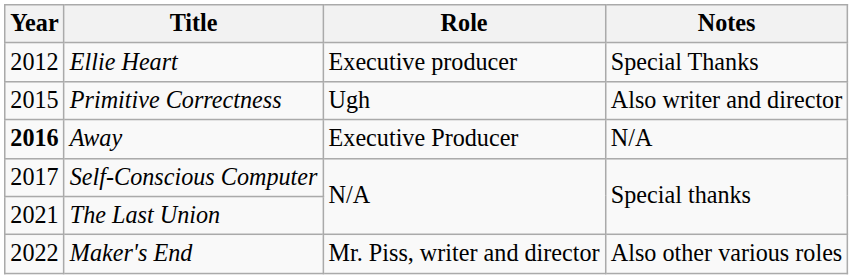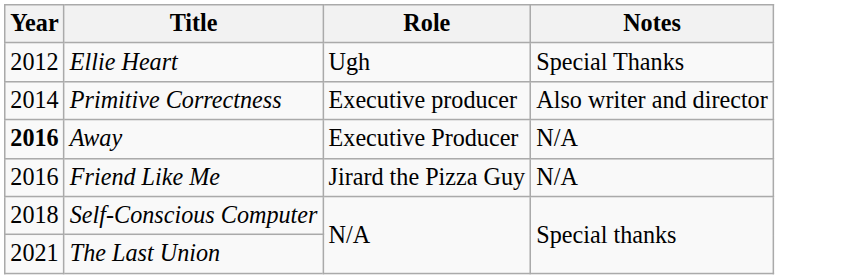 <table class="wikitable">
 <tr>
 <th>Year</th>
 <th>Title</th>
 <th>Role</th>
 <th>Notes</th>
 </tr>
 <tr>
 <td>2012</td>
 <td><em>Ellie Heart</em></td>
-<td>Executive producer</td>
+<td>Ugh</td>
 <td>Special Thanks</td>
 </tr>
 <tr>
-<td>2015</td>
+<td>2014</td>
 <td><em>Primitive Correctness</em></td>
-<td>Ugh</td>
+<td>Executive producer</td>
 <td>Also writer and director</td>
 </tr>
 <tr>
 <td><strong>2016</strong></td>
 <td><em>Away</em></td>
 <td>Executive Producer</td>
 <td>N/A</td>
 </tr>
 <tr>
-<td>2017</td>
+<td>2016</td>
+<td><em>Friend Like Me</em></td>
+<td>Jirard the Pizza Guy</td>
+<td>N/A</td>
+</tr>
+<tr>
+<td>2018</td>
 <td><em>Self-Conscious Computer</em></td>
 <td rowspan="2">N/A</td>
 <td rowspan="2">Special thanks</td>
 </tr>
 <tr>
 <td>2021</td>
 <td><em>The Last Union</em></td>
 </tr>
-<tr>
-<td>2022</td>
-<td><em>Maker's End</em></td>
-<td>Mr. Piss, writer and director</td>
-<td>Also other various roles</td>
-</tr>
 </table>
